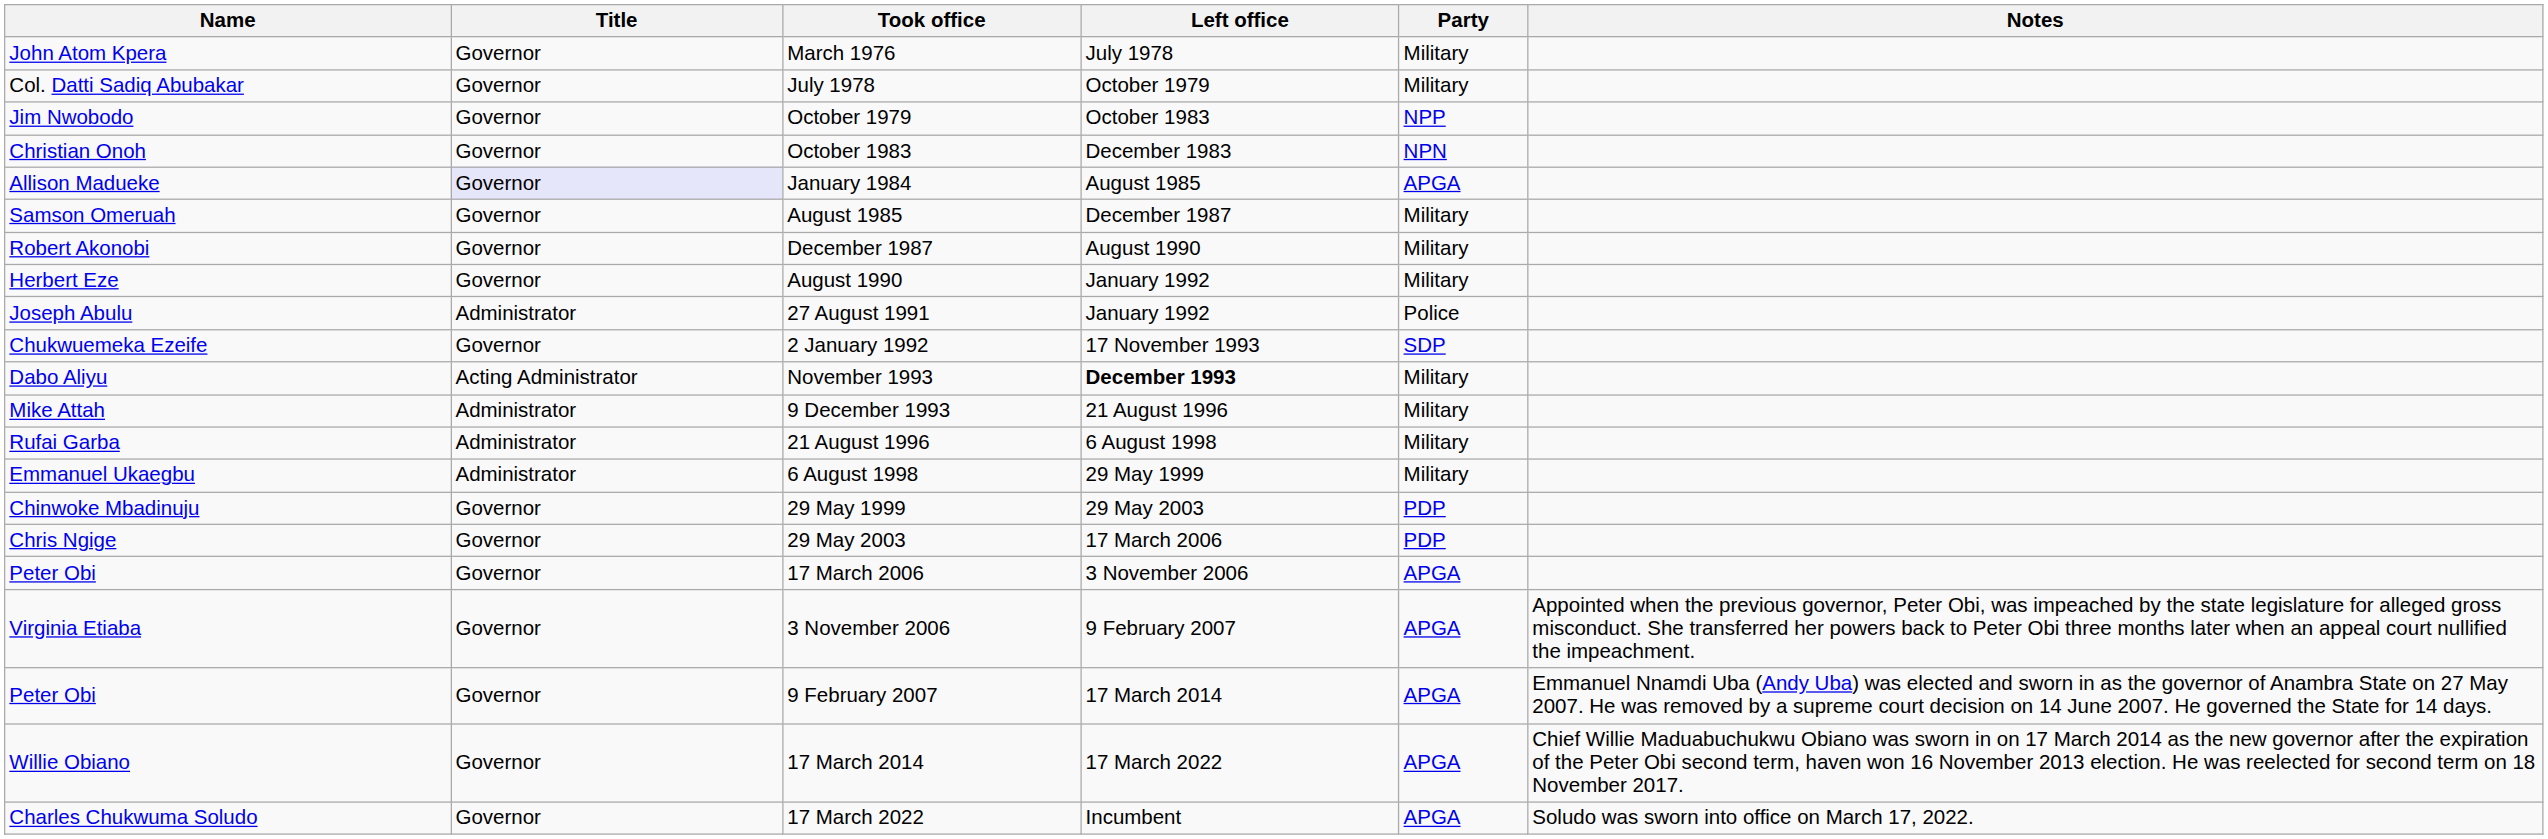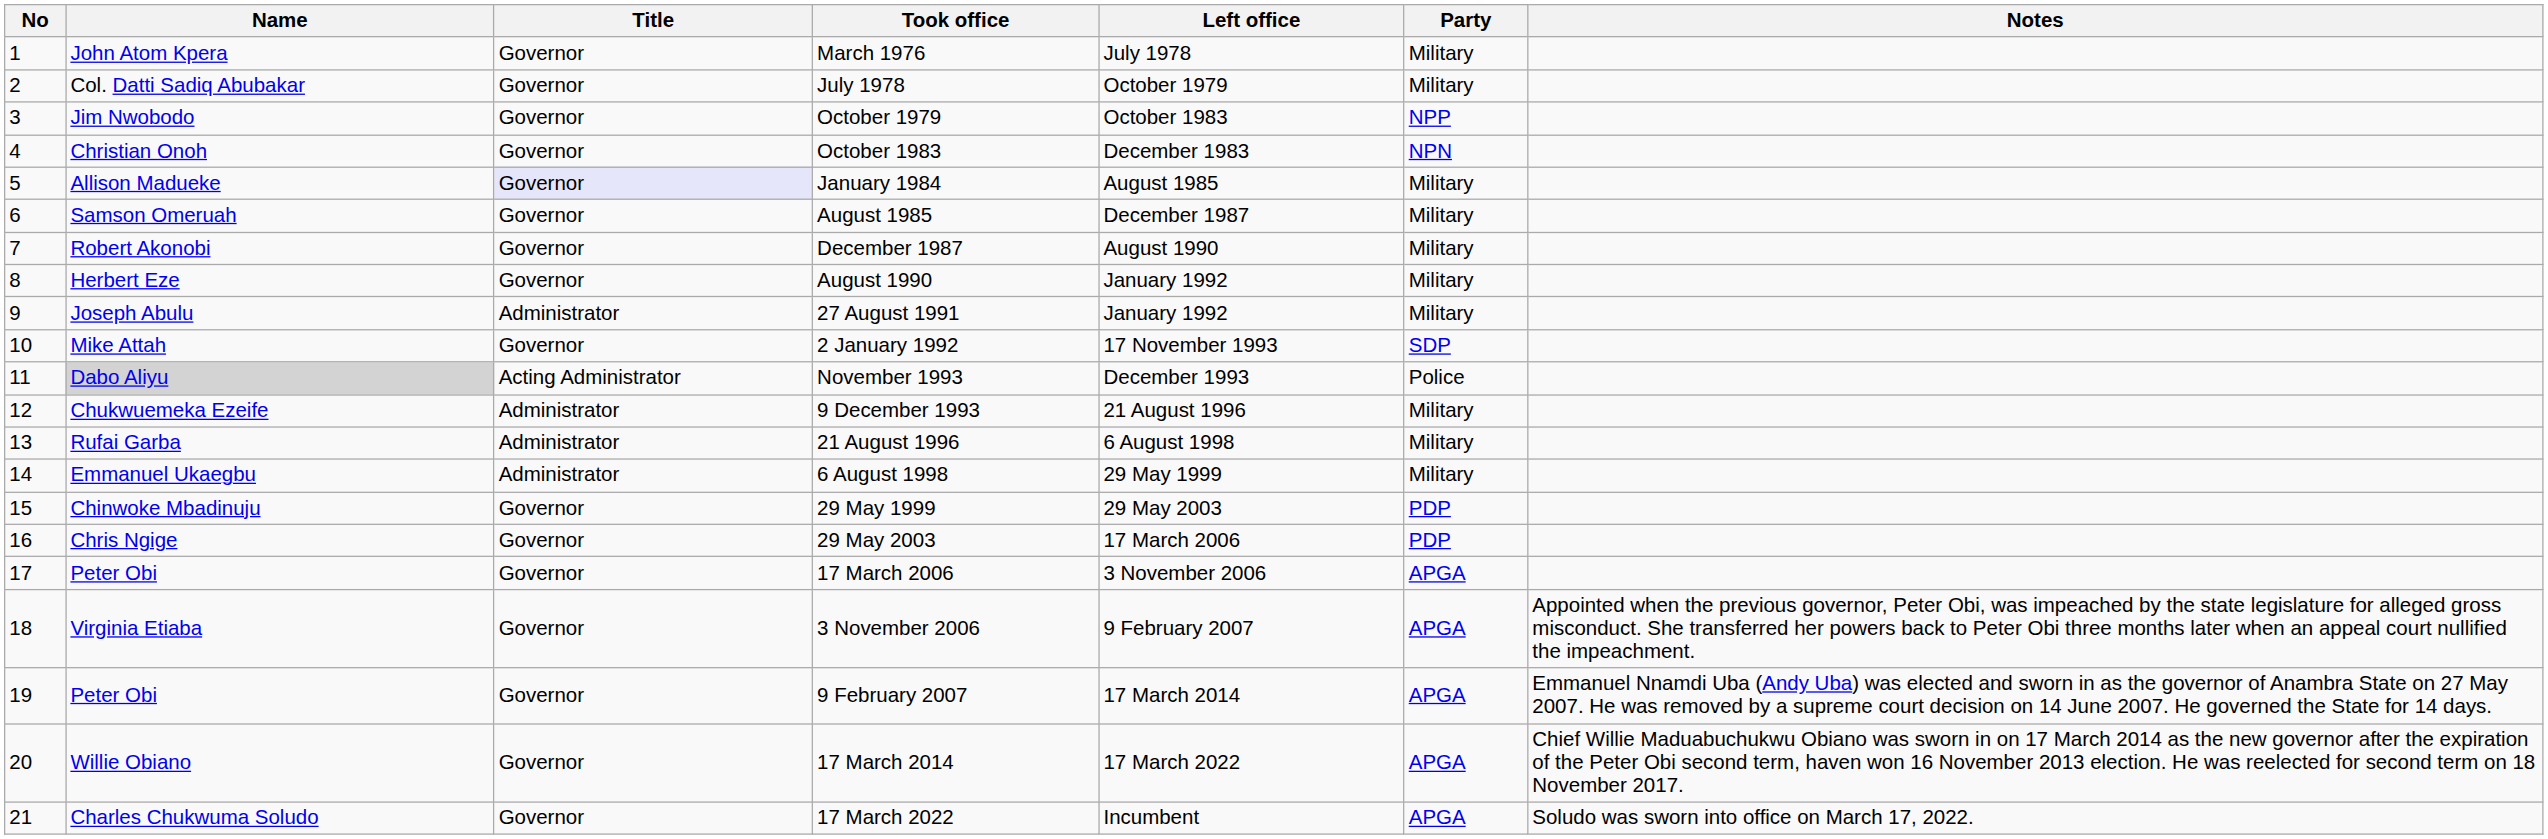 <table class="wikitable" border="1" style="width:100%; margin:auto; text-align:left">
 <tr>
+<th>No</th>
 <th>Name</th>
 <th>Title</th>
 <th>Took office</th>
 <th>Left office</th>
 <th>Party</th>
 <th width="40%">Notes</th>
 </tr>
 <tr -valign="top">
+<td>1</td>
 <td><a href='#'>John Atom Kpera</a></td>
 <td>Governor</td>
 <td>March 1976</td>
 <td>July 1978</td>
 <td>Military</td>
 <td></td>
 </tr>
 <tr -valign="top">
+<td>2</td>
 <td>Col. <a href='#'>Datti Sadiq Abubakar</a></td>
 <td>Governor</td>
 <td>July 1978</td>
 <td>October 1979</td>
 <td>Military</td>
 <td></td>
 </tr>
 <tr -valign="top">
+<td>3</td>
 <td><a href='#'>Jim Nwobodo</a></td>
 <td>Governor</td>
 <td>October 1979</td>
 <td>October 1983</td>
 <td><a href='#'>NPP</a></td>
 <td></td>
 </tr>
 <tr -valign="top">
+<td>4</td>
 <td><a href='#'>Christian Onoh</a></td>
 <td>Governor</td>
 <td>October 1983</td>
 <td>December 1983</td>
 <td><a href='#'>NPN</a></td>
 <td></td>
 </tr>
 <tr -valign="top">
+<td>5</td>
 <td><a href='#'>Allison Madueke</a></td>
 <td style="background: lavender;">Governor</td>
 <td>January 1984</td>
 <td>August 1985</td>
-<td><a href='#'>APGA</a></td>
+<td>Military</td>
 <td></td>
 </tr>
 <tr -valign="top">
+<td>6</td>
 <td><a href='#'>Samson Omeruah</a></td>
 <td>Governor</td>
 <td>August 1985</td>
 <td>December 1987</td>
 <td>Military</td>
 <td></td>
 </tr>
 <tr -valign="top">
+<td>7</td>
 <td><a href='#'>Robert Akonobi</a></td>
 <td>Governor</td>
 <td>December 1987</td>
 <td>August 1990</td>
 <td>Military</td>
 <td></td>
 </tr>
 <tr -valign="top">
+<td>8</td>
 <td><a href='#'>Herbert Eze</a></td>
 <td>Governor</td>
 <td>August 1990</td>
 <td>January 1992</td>
 <td>Military</td>
 <td></td>
 </tr>
 <tr -valign="top">
+<td>9</td>
 <td><a href='#'>Joseph Abulu</a></td>
 <td>Administrator</td>
 <td>27 August 1991</td>
 <td>January 1992</td>
-<td>Police</td>
+<td>Military</td>
 <td></td>
 </tr>
 <tr -valign="top">
-<td><a href='#'>Chukwuemeka Ezeife</a></td>
+<td>10</td>
+<td><a href='#'>Mike Attah</a></td>
 <td>Governor</td>
 <td>2 January 1992</td>
 <td>17 November 1993</td>
 <td><a href='#'>SDP</a></td>
 <td></td>
 </tr>
 <tr -valign="top">
-<td><a href='#'>Dabo Aliyu</a></td>
+<td>11</td>
+<td style="background: lightgrey;"><a href='#'>Dabo Aliyu</a></td>
 <td>Acting Administrator</td>
 <td>November 1993</td>
-<td><strong>December 1993</strong></td>
-<td>Military</td>
+<td>December 1993</td>
+<td>Police</td>
 <td></td>
 </tr>
 <tr -valign="top">
-<td><a href='#'>Mike Attah</a></td>
+<td>12</td>
+<td><a href='#'>Chukwuemeka Ezeife</a></td>
 <td>Administrator</td>
 <td>9 December 1993</td>
 <td>21 August 1996</td>
 <td>Military</td>
 <td></td>
 </tr>
 <tr -valign="top">
+<td>13</td>
 <td><a href='#'>Rufai Garba</a></td>
 <td>Administrator</td>
 <td>21 August 1996</td>
 <td>6 August 1998</td>
 <td>Military</td>
 <td></td>
 </tr>
 <tr -valign="top">
+<td>14</td>
 <td><a href='#'>Emmanuel Ukaegbu</a></td>
 <td>Administrator</td>
 <td>6 August 1998</td>
 <td>29 May 1999</td>
 <td>Military</td>
 <td></td>
 </tr>
 <tr -valign="top">
+<td>15</td>
 <td><a href='#'>Chinwoke Mbadinuju</a></td>
 <td>Governor</td>
 <td>29 May 1999</td>
 <td>29 May 2003</td>
 <td><a href='#'>PDP</a></td>
 <td></td>
 </tr>
 <tr -valign="top">
+<td>16</td>
 <td><a href='#'>Chris Ngige</a></td>
 <td>Governor</td>
 <td>29 May 2003</td>
 <td>17 March 2006</td>
 <td><a href='#'>PDP</a></td>
 <td></td>
 </tr>
 <tr -valign="top">
+<td>17</td>
 <td><a href='#'>Peter Obi</a></td>
 <td>Governor</td>
 <td>17 March 2006</td>
 <td>3 November 2006</td>
 <td><a href='#'>APGA</a></td>
 <td></td>
 </tr>
 <tr -valign="top">
+<td>18</td>
 <td><a href='#'>Virginia Etiaba</a></td>
 <td>Governor</td>
 <td>3 November 2006</td>
 <td>9 February 2007</td>
 <td><a href='#'>APGA</a></td>
 <td>Appointed when the previous governor, Peter Obi, was impeached by the state legislature for alleged gross misconduct. She transferred her powers back to Peter Obi three months later when an appeal court nullified the impeachment.</td>
 </tr>
 <tr -valign="top">
+<td>19</td>
 <td><a href='#'>Peter Obi</a></td>
 <td>Governor</td>
 <td>9 February 2007</td>
 <td>17 March 2014</td>
 <td><a href='#'>APGA</a></td>
 <td>Emmanuel Nnamdi Uba (<a href='#'>Andy Uba</a>) was elected and sworn in as the governor of Anambra State on 27 May 2007. He was removed by a supreme court decision on 14 June 2007. He governed the State for 14 days.</td>
 </tr>
 <tr -valign="top">
+<td>20</td>
 <td><a href='#'>Willie Obiano</a></td>
 <td>Governor</td>
 <td>17 March 2014</td>
 <td>17 March 2022</td>
 <td><a href='#'>APGA</a></td>
 <td>Chief Willie Maduabuchukwu Obiano was sworn in on 17 March 2014 as the new governor after the expiration of the Peter Obi second term, haven won 16 November 2013 election. He was reelected for second term on 18 November 2017.</td>
 </tr>
 <tr -valign="top">
+<td>21</td>
 <td><a href='#'>Charles Chukwuma Soludo</a></td>
 <td>Governor</td>
 <td>17 March 2022</td>
 <td>Incumbent</td>
 <td><a href='#'>APGA</a></td>
 <td>Soludo was sworn into office on March 17, 2022.</td>
 </tr>
 </table>
